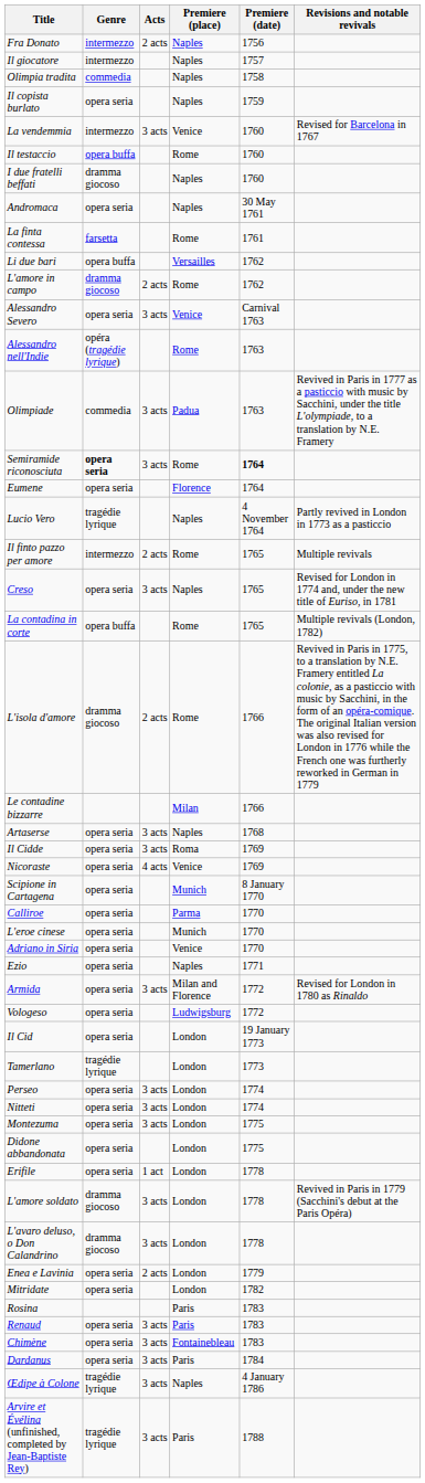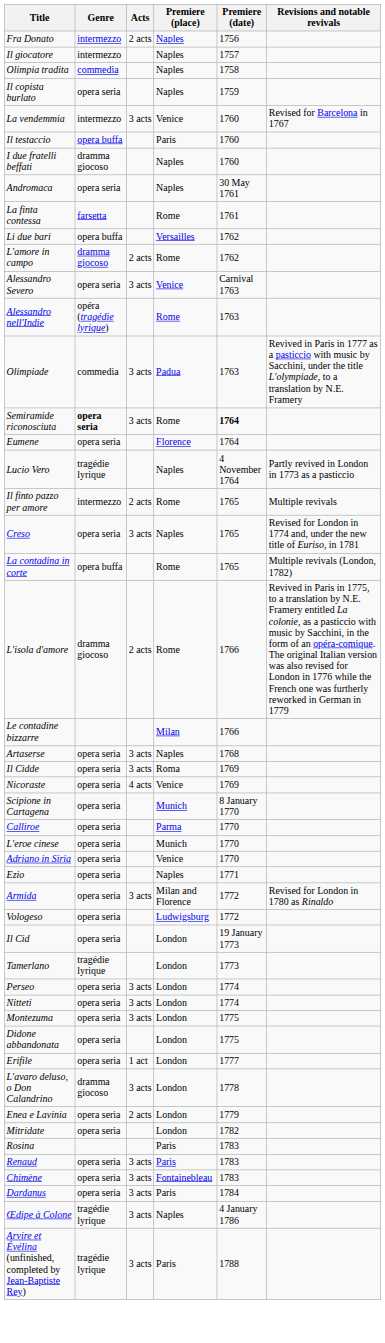 <table class="wikitable sortable">
 <tr>
 <th>Title</th>
 <th>Genre</th>
 <th>Acts</th>
 <th>Premiere (place)</th>
 <th>Premiere (date)</th>
 <th class="unsortable">Revisions and notable revivals</th>
 </tr>
 <tr>
 <td><em>Fra Donato</em></td>
 <td><a href='#'>intermezzo</a></td>
 <td>2 acts</td>
 <td><a href='#'>Naples</a></td>
 <td>1756</td>
 <td></td>
 </tr>
 <tr>
 <td><em>Il giocatore</em></td>
 <td>intermezzo</td>
 <td></td>
 <td>Naples</td>
 <td>1757</td>
 <td></td>
 </tr>
 <tr>
 <td><em>Olimpia tradita</em></td>
 <td><a href='#'>commedia</a></td>
 <td></td>
 <td>Naples</td>
 <td>1758</td>
 <td></td>
 </tr>
 <tr>
 <td><em>Il copista burlato</em></td>
 <td>opera seria</td>
 <td></td>
 <td>Naples</td>
 <td>1759</td>
 <td></td>
 </tr>
 <tr>
 <td><em>La vendemmia</em></td>
 <td>intermezzo</td>
 <td>3 acts</td>
 <td>Venice</td>
 <td>1760</td>
 <td>Revised for <a href='#'>Barcelona</a> in 1767</td>
 </tr>
 <tr>
 <td><em>Il testaccio</em></td>
 <td><a href='#'>opera buffa</a></td>
 <td></td>
-<td>Rome</td>
+<td>Paris</td>
 <td>1760</td>
 <td></td>
 </tr>
 <tr>
 <td><em>I due fratelli beffati</em></td>
 <td>dramma giocoso</td>
 <td></td>
 <td>Naples</td>
 <td>1760</td>
 <td></td>
 </tr>
 <tr>
 <td><em>Andromaca</em></td>
 <td>opera seria</td>
 <td></td>
 <td>Naples</td>
 <td>30 May 1761</td>
 <td></td>
 </tr>
 <tr>
 <td><em>La finta contessa</em></td>
 <td><a href='#'>farsetta</a></td>
 <td></td>
 <td>Rome</td>
 <td>1761</td>
 <td></td>
 </tr>
 <tr>
 <td><em>Li due bari</em></td>
 <td>opera buffa</td>
 <td></td>
 <td><a href='#'>Versailles</a></td>
 <td>1762</td>
 <td></td>
 </tr>
 <tr>
 <td><em>L'amore in campo</em></td>
 <td><a href='#'>dramma giocoso</a></td>
 <td>2 acts</td>
 <td>Rome</td>
 <td>1762</td>
 <td></td>
 </tr>
 <tr>
 <td><em>Alessandro Severo</em></td>
 <td>opera seria</td>
 <td>3 acts</td>
 <td><a href='#'>Venice</a></td>
 <td>Carnival 1763</td>
 <td></td>
 </tr>
 <tr>
 <td><em><a href='#'>Alessandro nell'Indie</a></em></td>
 <td>opéra<br>(<em><a href='#'>tragédie lyrique</a></em>)</td>
 <td></td>
 <td><a href='#'>Rome</a></td>
 <td>1763</td>
 <td></td>
 </tr>
 <tr>
 <td><em>Olimpiade</em></td>
 <td>commedia</td>
 <td>3 acts</td>
 <td><a href='#'>Padua</a></td>
 <td>1763</td>
 <td>Revived in Paris in 1777 as a <a href='#'>pasticcio</a> with music by Sacchini, under the title <em>L'olympiade</em>, to a translation by N.E. Framery</td>
 </tr>
 <tr>
 <td><em>Semiramide riconosciuta</em></td>
 <td><strong>opera seria</strong></td>
 <td>3 acts</td>
 <td>Rome</td>
 <td><strong>1764</strong></td>
 <td></td>
 </tr>
 <tr>
 <td><em>Eumene</em></td>
 <td>opera seria</td>
 <td></td>
 <td><a href='#'>Florence</a></td>
 <td>1764</td>
 <td></td>
 </tr>
 <tr>
 <td><em>Lucio Vero</em></td>
 <td>tragédie lyrique</td>
 <td></td>
 <td>Naples</td>
 <td>4 November 1764</td>
 <td>Partly revived in London in 1773 as a pasticcio</td>
 </tr>
 <tr>
 <td><em>Il finto pazzo per amore</em></td>
 <td>intermezzo</td>
 <td>2 acts</td>
 <td>Rome</td>
 <td>1765</td>
 <td>Multiple revivals</td>
 </tr>
 <tr>
 <td><em><a href='#'>Creso</a></em></td>
 <td>opera seria</td>
 <td>3 acts</td>
 <td>Naples</td>
 <td>1765</td>
 <td>Revised for London in 1774 and, under the new title of <em>Euriso</em>, in 1781</td>
 </tr>
 <tr>
 <td><em><a href='#'>La contadina in corte</a></em></td>
 <td>opera buffa</td>
 <td></td>
 <td>Rome</td>
 <td>1765</td>
 <td>Multiple revivals (London, 1782)</td>
 </tr>
 <tr>
 <td><em>L'isola d'amore</em></td>
 <td>dramma giocoso</td>
 <td>2 acts</td>
 <td>Rome</td>
 <td>1766</td>
 <td>Revived in Paris in 1775, to a translation by N.E. Framery entitled <em>La colonie</em>, as a pasticcio with music by Sacchini, in the form of an <a href='#'>opéra-comique</a>.<br>The original Italian version was also revised for London in 1776 while the French one was furtherly reworked in German in 1779</td>
 </tr>
 <tr>
 <td><em>Le contadine bizzarre</em></td>
 <td></td>
 <td></td>
 <td><a href='#'>Milan</a></td>
 <td>1766</td>
 <td></td>
 </tr>
 <tr>
 <td><em>Artaserse</em></td>
 <td>opera seria</td>
 <td>3 acts</td>
 <td>Naples</td>
 <td>1768</td>
 <td></td>
 </tr>
 <tr>
 <td><em>Il Cidde</em></td>
 <td>opera seria</td>
 <td>3 acts</td>
 <td>Roma</td>
 <td>1769</td>
 <td></td>
 </tr>
 <tr>
 <td><em>Nicoraste</em></td>
 <td>opera seria</td>
 <td>4 acts</td>
 <td>Venice</td>
 <td>1769</td>
 <td></td>
 </tr>
 <tr>
 <td><em>Scipione in Cartagena</em></td>
 <td>opera seria</td>
 <td></td>
 <td><a href='#'>Munich</a></td>
 <td>8 January 1770</td>
 <td></td>
 </tr>
 <tr>
 <td><em><a href='#'>Calliroe</a></em></td>
 <td>opera seria</td>
 <td></td>
 <td><a href='#'>Parma</a></td>
 <td>1770</td>
 <td></td>
 </tr>
 <tr>
 <td><em>L'eroe cinese</em></td>
 <td>opera seria</td>
 <td></td>
 <td>Munich</td>
 <td>1770</td>
 <td></td>
 </tr>
 <tr>
 <td><em><a href='#'>Adriano in Siria</a></em></td>
 <td>opera seria</td>
 <td></td>
 <td>Venice</td>
 <td>1770</td>
 <td></td>
 </tr>
 <tr>
 <td><em>Ezio</em></td>
 <td>opera seria</td>
 <td></td>
 <td>Naples</td>
 <td>1771</td>
 <td></td>
 </tr>
 <tr>
 <td><em><a href='#'>Armida</a></em></td>
 <td>opera seria</td>
 <td>3 acts</td>
 <td>Milan and Florence</td>
 <td>1772</td>
 <td>Revised for London in 1780 as <em>Rinaldo</em></td>
 </tr>
 <tr>
 <td><em>Vologeso</em></td>
 <td>opera seria</td>
 <td></td>
 <td><a href='#'>Ludwigsburg</a></td>
 <td>1772</td>
 <td></td>
 </tr>
 <tr>
 <td><em>Il Cid</em></td>
 <td>opera seria</td>
 <td></td>
 <td>London</td>
 <td>19 January 1773</td>
 <td></td>
 </tr>
 <tr>
 <td><em>Tamerlano</em></td>
 <td>tragédie lyrique</td>
 <td></td>
 <td>London</td>
 <td>1773</td>
 <td></td>
 </tr>
 <tr>
 <td><em>Perseo</em></td>
 <td>opera seria</td>
 <td>3 acts</td>
 <td>London</td>
 <td>1774</td>
 <td></td>
 </tr>
 <tr>
 <td><em>Nitteti</em></td>
 <td>opera seria</td>
 <td>3 acts</td>
 <td>London</td>
 <td>1774</td>
 <td></td>
 </tr>
 <tr>
 <td><em>Montezuma</em></td>
 <td>opera seria</td>
 <td>3 acts</td>
 <td>London</td>
 <td>1775</td>
 <td></td>
 </tr>
 <tr>
 <td><em>Didone abbandonata</em></td>
 <td>opera seria</td>
 <td></td>
 <td>London</td>
 <td>1775</td>
 <td></td>
 </tr>
 <tr>
 <td><em>Erifile</em></td>
 <td>opera seria</td>
 <td>1 act</td>
 <td>London</td>
-<td>1778</td>
+<td>1777</td>
 <td></td>
-</tr>
-<tr>
-<td><em>L'amore soldato</em></td>
-<td>dramma giocoso</td>
-<td>3 acts</td>
-<td>London</td>
-<td>1778</td>
-<td>Revived in Paris in 1779 (Sacchini's debut at the Paris Opéra)</td>
 </tr>
 <tr>
 <td><em>L'avaro deluso, o Don Calandrino</em></td>
 <td>dramma giocoso</td>
 <td>3 acts</td>
 <td>London</td>
 <td>1778</td>
 <td></td>
 </tr>
 <tr>
 <td><em>Enea e Lavinia</em></td>
 <td>opera seria</td>
 <td>2 acts</td>
 <td>London</td>
 <td>1779</td>
 <td></td>
 </tr>
 <tr>
 <td><em>Mitridate</em></td>
 <td>opera seria</td>
 <td></td>
 <td>London</td>
 <td>1782</td>
 <td></td>
 </tr>
 <tr>
 <td><em>Rosina</em></td>
 <td></td>
 <td></td>
 <td>Paris</td>
 <td>1783</td>
 <td></td>
 </tr>
 <tr>
 <td><em><a href='#'>Renaud</a></em></td>
 <td>opera seria</td>
 <td>3 acts</td>
 <td><a href='#'>Paris</a></td>
 <td>1783</td>
 <td></td>
 </tr>
 <tr>
 <td><em><a href='#'>Chimène</a></em></td>
 <td>opera seria</td>
 <td>3 acts</td>
 <td><a href='#'>Fontainebleau</a></td>
 <td>1783</td>
 <td></td>
 </tr>
 <tr>
 <td><em><a href='#'>Dardanus</a></em></td>
 <td>opera seria</td>
 <td>3 acts</td>
 <td>Paris</td>
 <td>1784</td>
 </tr>
 <tr>
 <td><em><a href='#'>Œdipe à Colone</a></em></td>
 <td>tragédie lyrique</td>
 <td>3 acts</td>
 <td>Naples</td>
 <td>4 January 1786</td>
 <td></td>
 </tr>
 <tr>
 <td><em><a href='#'>Arvire et Évélina</a></em><br>(unfinished, completed by <a href='#'>Jean-Baptiste Rey</a>)</td>
 <td>tragédie lyrique</td>
 <td>3 acts</td>
 <td>Paris</td>
 <td>1788</td>
 <td></td>
 </tr>
 </table>
